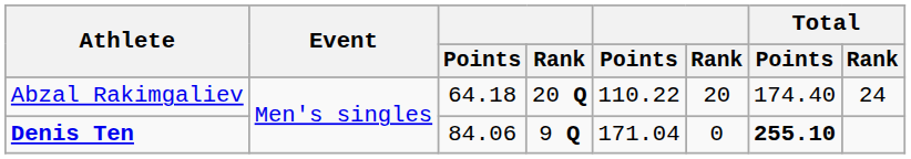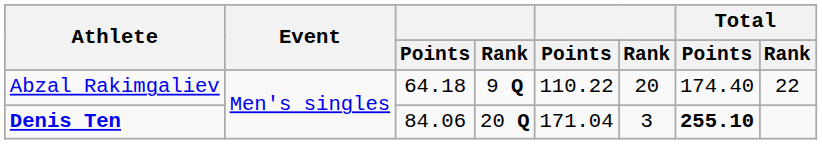 <table class="wikitable" style="font-size:90%">
 <tr>
 <th rowspan="2">Athlete</th>
 <th rowspan="2">Event</th>
 <th colspan="2"></th>
 <th colspan="2"></th>
 <th colspan="2">Total</th>
 </tr>
 <tr style="font-size:95%">
 <th>Points</th>
 <th>Rank</th>
 <th>Points</th>
 <th>Rank</th>
 <th>Points</th>
 <th>Rank</th>
 </tr>
 <tr align=center>
 <td align=left><a href='#'>Abzal Rakimgaliev</a></td>
 <td align=left rowspan=2><a href='#'>Men's singles</a></td>
 <td>64.18</td>
-<td>20 <strong>Q</strong></td>
+<td>9 <strong>Q</strong></td>
 <td>110.22</td>
 <td>20</td>
 <td>174.40</td>
-<td>24</td>
+<td>22</td>
 </tr>
 <tr align=center>
 <td align=left><strong><a href='#'>Denis Ten</a></strong></td>
 <td>84.06</td>
-<td>9 <strong>Q</strong></td>
+<td>20 <strong>Q</strong></td>
 <td>171.04</td>
-<td>0</td>
+<td>3</td>
 <td><strong>255.10</strong></td>
 <td></td>
 </tr>
 </table>
